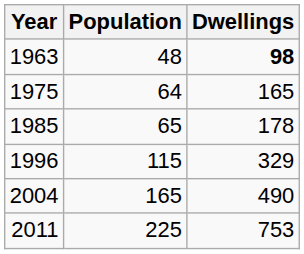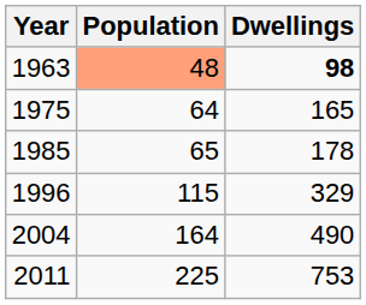 <table class="wikitable">
 <tr>
 <th>Year</th>
 <th>Population</th>
 <th>Dwellings</th>
 </tr>
 <tr align="right">
 <td>1963</td>
-<td>48</td>
+<td style="background: lightsalmon;">48</td>
 <td><strong>98</strong></td>
 </tr>
 <tr align="right">
 <td>1975</td>
 <td>64</td>
 <td>165</td>
 </tr>
 <tr align="right">
 <td>1985</td>
 <td>65</td>
 <td>178</td>
 </tr>
 <tr align="right">
 <td>1996</td>
 <td>115</td>
 <td>329</td>
 </tr>
 <tr align="right">
 <td>2004</td>
-<td>165</td>
+<td>164</td>
 <td>490</td>
 </tr>
 <tr align="right">
 <td>2011</td>
 <td>225</td>
 <td>753</td>
 </tr>
 </table>
